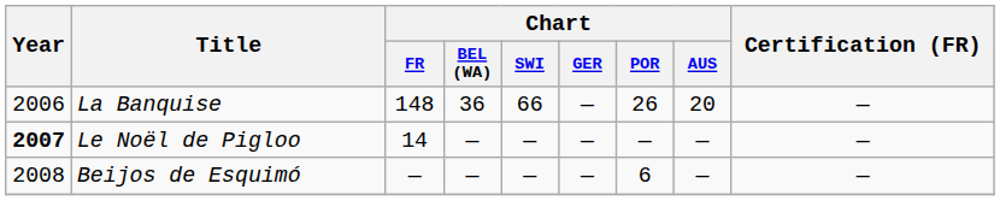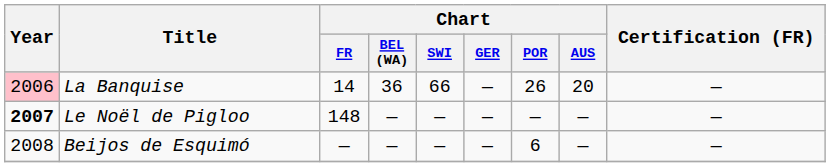 <table class="wikitable">
 <tr>
 <th rowspan="2" width="33">Year</th>
 <th rowspan="2" width="180">Title</th>
 <th colspan="6">Chart</th>
 <th rowspan="2" width="150">Certification (FR)</th>
 </tr>
 <tr>
 <th style="width:3em;font-size:75%"><a href='#'>FR</a></th>
 <th style="width:3em;font-size:75%"><a href='#'>BEL</a> (WA)</th>
 <th style="width:3em;font-size:75%"><a href='#'>SWI</a></th>
 <th style="width:3em;font-size:75%"><a href='#'>GER</a></th>
 <th style="width:3em;font-size:75%"><a href='#'>POR</a></th>
 <th style="width:3em;font-size:75%"><a href='#'>AUS</a></th>
 </tr>
 <tr>
-<td align="center">2006</td>
+<td align="center" style="background: pink;">2006</td>
 <td><em>La Banquise</em>  </td>
-<td align="center">148</td>
+<td align="center">14</td>
 <td align="center">36</td>
 <td align="center">66</td>
 <td align="center">—</td>
 <td align="center">26</td>
 <td align="center">20</td>
 <td align="center">—</td>
 </tr>
 <tr>
 <td align="center"><strong>2007</strong></td>
 <td><em>Le Noël de Pigloo</em> </td>
-<td align="center">14</td>
+<td align="center">148</td>
 <td align="center">—</td>
 <td align="center">—</td>
 <td align="center">—</td>
 <td align="center">—</td>
 <td align="center">—</td>
 <td align="center">—</td>
 </tr>
 <tr>
 <td align="center">2008</td>
 <td><em>Beijos de Esquimó</em> </td>
 <td align="center">—</td>
 <td align="center">—</td>
 <td align="center">—</td>
 <td align="center">—</td>
 <td align="center">6</td>
 <td align="center">—</td>
 <td align="center">—</td>
 </tr>
 <tr>
 </tr>
 </table>
